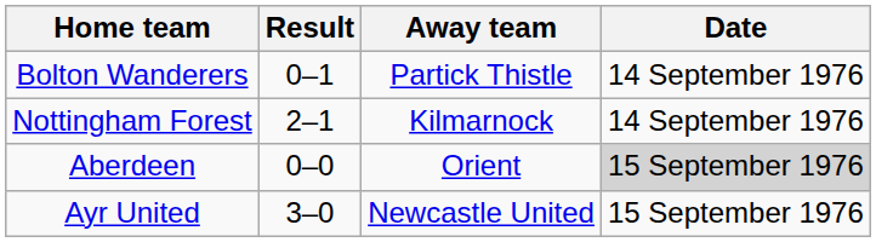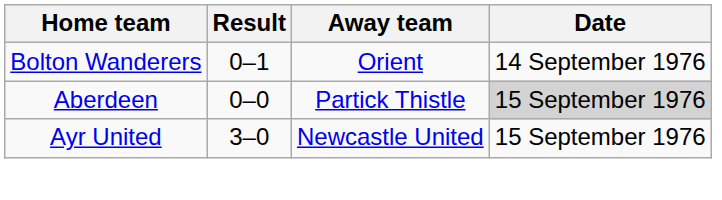 <table class="wikitable" style="text-align: center">
 <tr>
 <th>Home team</th>
 <th>Result</th>
 <th>Away team</th>
 <th>Date</th>
 </tr>
 <tr>
 <td><a href='#'>Bolton Wanderers</a></td>
 <td>0–1</td>
-<td><a href='#'>Partick Thistle</a></td>
-<td>14 September 1976</td>
-</tr>
-<tr>
-<td><a href='#'>Nottingham Forest</a></td>
-<td>2–1</td>
-<td><a href='#'>Kilmarnock</a></td>
+<td><a href='#'>Orient</a></td>
 <td>14 September 1976</td>
 </tr>
 <tr>
 <td><a href='#'>Aberdeen</a></td>
 <td>0–0</td>
-<td><a href='#'>Orient</a></td>
+<td><a href='#'>Partick Thistle</a></td>
 <td style="background: lightgrey;">15 September 1976</td>
 </tr>
 <tr>
 <td><a href='#'>Ayr United</a></td>
 <td>3–0</td>
 <td><a href='#'>Newcastle United</a></td>
 <td>15 September 1976</td>
 </tr>
 </table>
